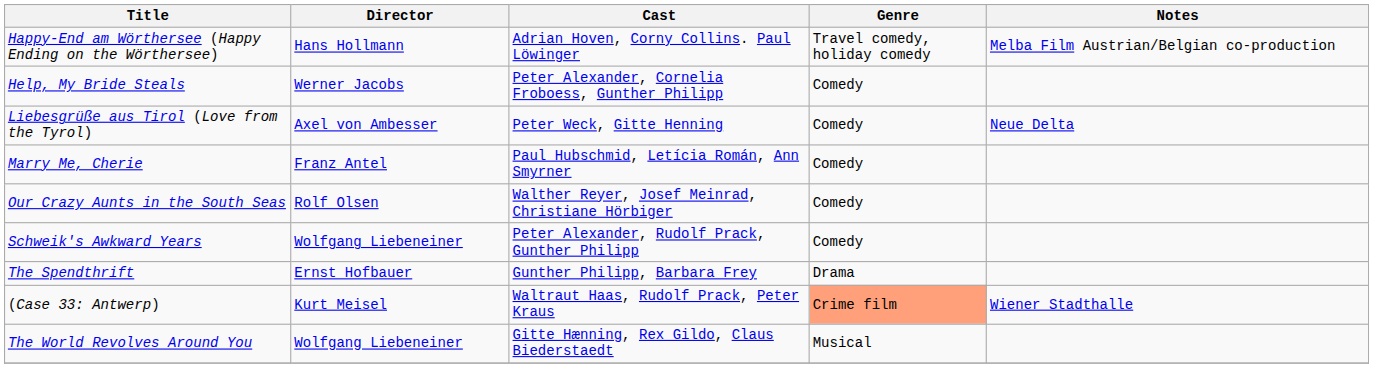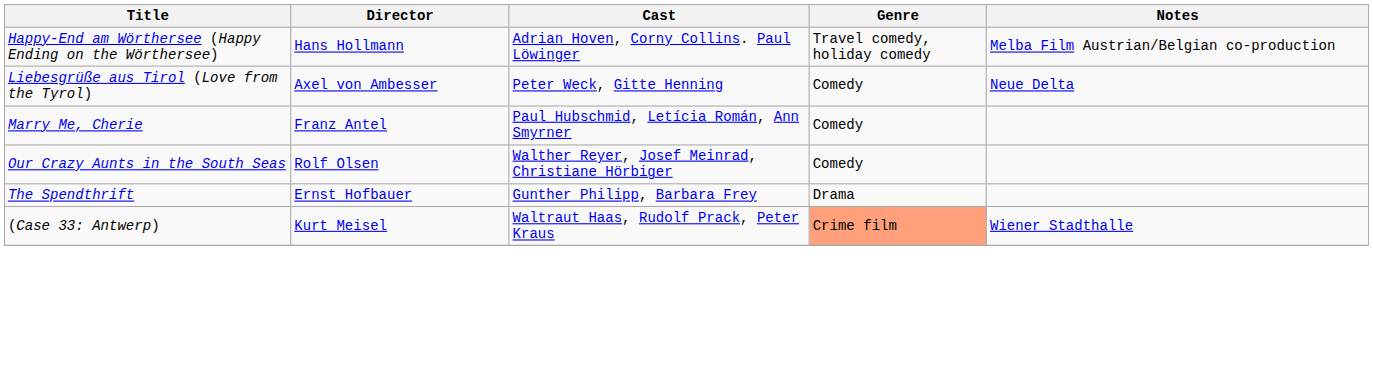 <table class="wikitable" width= "100%">
 <tr>
 <th width=21%>Title</th>
 <th width=16%>Director</th>
 <th width=22%>Cast</th>
 <th width=13%>Genre</th>
 <th width=28%>Notes</th>
 </tr>
 <tr>
 <td><em><a href='#'>Happy-End am Wörthersee</a></em> (<em>Happy Ending on the Wörthersee</em>)</td>
 <td><a href='#'>Hans Hollmann</a></td>
 <td><a href='#'>Adrian Hoven</a>, <a href='#'>Corny Collins</a>. <a href='#'>Paul Löwinger</a></td>
 <td>Travel comedy, holiday comedy</td>
 <td><a href='#'>Melba Film</a>  Austrian/Belgian co-production</td>
-</tr>
-<tr>
-<td><em><a href='#'>Help, My Bride Steals</a></em></td>
-<td><a href='#'>Werner Jacobs</a></td>
-<td><a href='#'>Peter Alexander</a>, <a href='#'>Cornelia Froboess</a>, <a href='#'>Gunther Philipp</a></td>
-<td>Comedy</td>
-<td></td>
 </tr>
 <tr>
 <td><em><a href='#'>Liebesgrüße aus Tirol</a></em> (<em>Love from the Tyrol</em>)</td>
 <td><a href='#'>Axel von Ambesser</a></td>
 <td><a href='#'>Peter Weck</a>, <a href='#'>Gitte Henning</a></td>
 <td>Comedy</td>
 <td><a href='#'>Neue Delta</a></td>
 </tr>
 <tr>
 <td><em><a href='#'>Marry Me, Cherie</a></em></td>
 <td><a href='#'>Franz Antel</a></td>
 <td><a href='#'>Paul Hubschmid</a>, <a href='#'>Letícia Román</a>, <a href='#'>Ann Smyrner</a></td>
 <td>Comedy</td>
 <td></td>
 </tr>
 <tr>
 <td><em><a href='#'>Our Crazy Aunts in the South Seas</a></em></td>
 <td><a href='#'>Rolf Olsen</a></td>
 <td><a href='#'>Walther Reyer</a>, <a href='#'>Josef Meinrad</a>, <a href='#'>Christiane Hörbiger</a></td>
 <td>Comedy</td>
 <td></td>
 </tr>
 <tr>
-<td><em><a href='#'>Schweik's Awkward Years</a></em></td>
-<td><a href='#'>Wolfgang Liebeneiner</a></td>
-<td><a href='#'>Peter Alexander</a>, <a href='#'>Rudolf Prack</a>, <a href='#'>Gunther Philipp</a></td>
-<td>Comedy</td>
-<td></td>
-</tr>
-<tr>
 <td><em><a href='#'>The Spendthrift</a></em></td>
 <td><a href='#'>Ernst Hofbauer</a></td>
 <td><a href='#'>Gunther Philipp</a>, <a href='#'>Barbara Frey</a></td>
 <td>Drama</td>
 <td></td>
 </tr>
 <tr>
 <td><em></em> (<em>Case 33: Antwerp</em>)</td>
 <td><a href='#'>Kurt Meisel</a></td>
 <td><a href='#'>Waltraut Haas</a>, <a href='#'>Rudolf Prack</a>, <a href='#'>Peter Kraus</a></td>
 <td style="background: lightsalmon;">Crime film</td>
 <td><a href='#'>Wiener Stadthalle</a></td>
 </tr>
 <tr>
-<td><em><a href='#'>The World Revolves Around You</a></em></td>
-<td><a href='#'>Wolfgang Liebeneiner</a></td>
-<td><a href='#'>Gitte Hænning</a>, <a href='#'>Rex Gildo</a>, <a href='#'>Claus Biederstaedt</a></td>
-<td>Musical</td>
-<td></td>
-</tr>
-<tr>
 </tr>
 </table>
